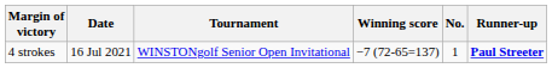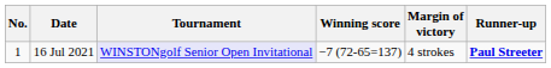 <table class="wikitable" style="font-size:95%;">
 <tr>
-<th>Margin of<br>victory</th>
+<th>No.</th>
 <th>Date</th>
 <th>Tournament</th>
 <th>Winning score</th>
-<th>No.</th>
+<th>Margin of<br>victory</th>
 <th>Runner-up</th>
 </tr>
 <tr>
+<td align=center>1</td>
+<td align=right>16 Jul 2021</td>
+<td style="background: lavender;"><a href='#'>WINSTONgolf Senior Open Invitational</a></td>
+<td>−7 (72-65=137)</td>
 <td>4 strokes</td>
-<td align=right>16 Jul 2021</td>
-<td><a href='#'>WINSTONgolf Senior Open Invitational</a></td>
-<td>−7 (72-65=137)</td>
-<td align=center>1</td>
 <td><strong> <a href='#'>Paul Streeter</a></strong></td>
 </tr>
 </table>
